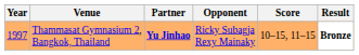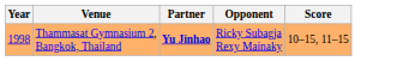 <table class="sortable wikitable" style="font-size: 90%;">
 <tr>
 <th>Year</th>
 <th>Venue</th>
 <th>Partner</th>
 <th>Opponent</th>
 <th>Score</th>
-<th>Result</th>
 </tr>
 <tr style="background:#FFB069">
-<td align="center"><a href='#'>1997</a></td>
+<td align="center"><a href='#'>1998</a></td>
 <td align="left"><a href='#'>Thammasat Gymnasium 2</a>,<br><a href='#'>Bangkok, Thailand</a></td>
 <td align="left"><strong> <a href='#'>Yu Jinhao</a></strong></td>
 <td align="left"> <a href='#'>Ricky Subagja</a> <br>  <a href='#'>Rexy Mainaky</a></td>
 <td align="left">10–15, 11–15</td>
-<td style="text-align:left; background:white"> <strong>Bronze</strong></td>
 </tr>
 </table>
